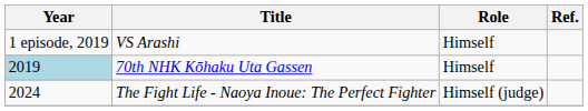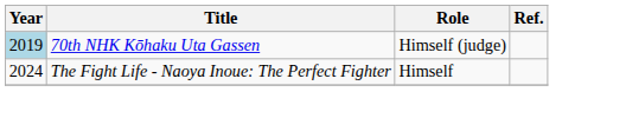 <table class="wikitable">
 <tr>
 <th>Year</th>
 <th>Title</th>
 <th>Role</th>
 <th>Ref.</th>
 </tr>
 <tr>
-<td>1 episode, 2019</td>
-<td><em>VS Arashi</em></td>
-<td>Himself</td>
-<td></td>
-</tr>
-<tr>
 <td style="background: lightblue;">2019</td>
 <td><em><a href='#'>70th NHK Kōhaku Uta Gassen</a></em></td>
-<td>Himself</td>
+<td>Himself (judge)</td>
 <td></td>
 </tr>
 <tr>
 <td>2024</td>
 <td><em>The Fight Life - Naoya Inoue: The Perfect Fighter</em></td>
-<td>Himself (judge)</td>
+<td>Himself</td>
 <td></td>
 </tr>
 <tr>
 </tr>
 </table>
